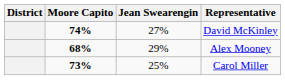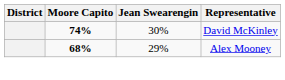 <table class=wikitable>
 <tr>
 <th>District</th>
 <th>Moore Capito</th>
 <th>Jean Swearengin</th>
 <th>Representative</th>
 </tr>
 <tr align=center>
 <th></th>
 <td><strong>74%</strong></td>
-<td>27%</td>
+<td>30%</td>
 <td><a href='#'>David McKinley</a></td>
 </tr>
 <tr align=center>
 <th></th>
 <td><strong>68%</strong></td>
 <td>29%</td>
 <td><a href='#'>Alex Mooney</a></td>
 </tr>
-<tr align=center>
-<th></th>
-<td><strong>73%</strong></td>
-<td>25%</td>
-<td><a href='#'>Carol Miller</a></td>
-</tr>
 </table>
